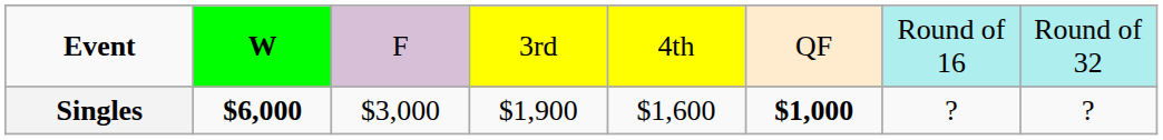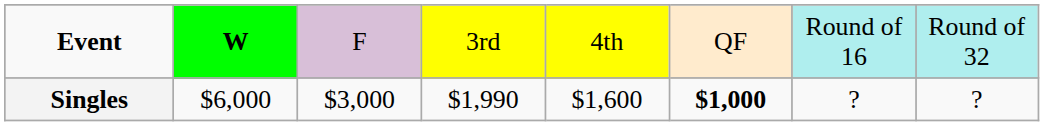 <table class=wikitable style=font-size:95%;text-align:center>
 <tr>
 <td style="width:130px"><strong>Event</strong></td>
 <td style="width:85px; background:lime"><strong>W</strong></td>
 <td style="width:85px; background:thistle">F</td>
 <td style="width:85px; background:#ffff00">3rd</td>
 <td style="width:85px; background:#ffff00">4th</td>
 <td style="width:85px; background:#ffebcd">QF</td>
 <td style="width:85px; background:#afeeee">Round of 16</td>
 <td style="width:85px; background:#afeeee">Round of 32</td>
 </tr>
 <tr>
 <th style=background:#f3f3f3>Singles </th>
-<td><strong>$6,000</strong></td>
+<td>$6,000</td>
 <td>$3,000</td>
-<td>$1,900</td>
+<td>$1,990</td>
 <td>$1,600</td>
 <td><strong>$1,000</strong></td>
 <td>?</td>
 <td>?</td>
 </tr>
 </table>
